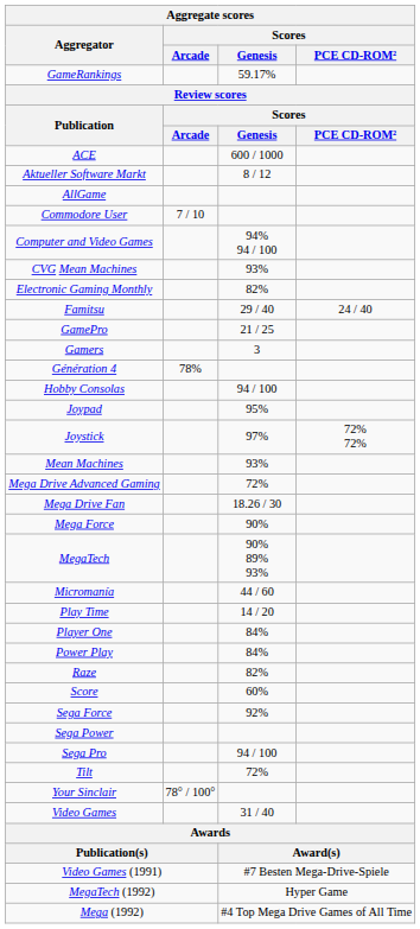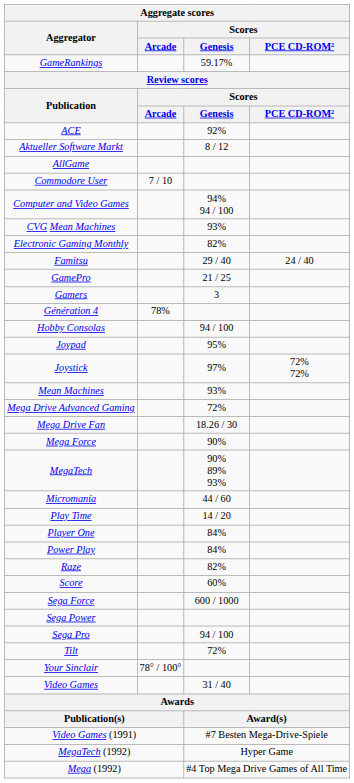 <table class="wikitable" style="float:right; font-size:80%; text-align:center; margin:1em; margin-top:0; padding:0;" cellpadding="0">
 <tr>
 <th colspan=4 style="font-size: 100%">Aggregate scores</th>
 </tr>
 <tr>
 <th rowspan=2>Aggregator</th>
 <th colspan=3>Scores</th>
 </tr>
 <tr>
 <th><a href='#'>Arcade</a></th>
 <th><a href='#'>Genesis</a></th>
 <th><a href='#'>PCE CD-ROM²</a></th>
 </tr>
 <tr>
 <td><em><a href='#'>GameRankings</a></em></td>
 <td></td>
 <td>59.17%</td>
 <td></td>
 </tr>
 <tr>
 <th colspan=4 style="font-size: 100%"><a href='#'>Review scores</a></th>
 </tr>
 <tr>
 <th rowspan=2>Publication</th>
 <th colspan=3>Scores</th>
 </tr>
 <tr>
 <th><a href='#'>Arcade</a></th>
 <th><a href='#'>Genesis</a></th>
 <th><a href='#'>PCE CD-ROM²</a></th>
 </tr>
 <tr>
 <td><em><a href='#'>ACE</a></em></td>
 <td></td>
-<td>600 / 1000</td>
+<td>92%</td>
 <td></td>
 </tr>
 <tr>
 <td><em><a href='#'>Aktueller Software Markt</a></em></td>
 <td></td>
 <td>8 / 12</td>
 <td></td>
 </tr>
 <tr>
 <td><em><a href='#'>AllGame</a></em></td>
 <td></td>
 <td></td>
 <td></td>
 </tr>
 <tr>
 <td><em><a href='#'>Commodore User</a></em></td>
 <td>7 / 10</td>
 <td></td>
 <td></td>
 </tr>
 <tr>
 <td><em><a href='#'>Computer and Video Games</a></em></td>
 <td></td>
 <td>94%<br>94 / 100</td>
 <td></td>
 </tr>
 <tr>
 <td><em><a href='#'>CVG</a> <a href='#'>Mean Machines</a></em></td>
 <td></td>
 <td>93%</td>
 <td></td>
 </tr>
 <tr>
 <td><em><a href='#'>Electronic Gaming Monthly</a></em></td>
 <td></td>
 <td>82%</td>
 <td></td>
 </tr>
 <tr>
 <td><em><a href='#'>Famitsu</a></em></td>
 <td></td>
 <td>29 / 40</td>
 <td>24 / 40</td>
 </tr>
 <tr>
 <td><em><a href='#'>GamePro</a></em></td>
 <td></td>
 <td>21 / 25</td>
 <td></td>
 </tr>
 <tr>
 <td><em><a href='#'>Gamers</a></em></td>
 <td></td>
 <td>3</td>
 <td></td>
 </tr>
 <tr>
 <td><em><a href='#'>Génération 4</a></em></td>
 <td>78%</td>
 <td></td>
 <td></td>
 </tr>
 <tr>
 <td><em><a href='#'>Hobby Consolas</a></em></td>
 <td></td>
 <td>94 / 100</td>
 <td></td>
 </tr>
 <tr>
 <td><em><a href='#'>Joypad</a></em></td>
 <td></td>
 <td>95%</td>
 <td></td>
 </tr>
 <tr>
 <td><em><a href='#'>Joystick</a></em></td>
 <td></td>
 <td>97%</td>
 <td>72%<br>72%</td>
 </tr>
 <tr>
 <td><em><a href='#'>Mean Machines</a></em></td>
 <td></td>
 <td>93%</td>
 <td></td>
 </tr>
 <tr>
 <td><em><a href='#'>Mega Drive Advanced Gaming</a></em></td>
 <td></td>
 <td>72%</td>
 <td></td>
 </tr>
 <tr>
 <td><em><a href='#'>Mega Drive Fan</a></em></td>
 <td></td>
 <td>18.26 / 30</td>
 <td></td>
 </tr>
 <tr>
 <td><em><a href='#'>Mega Force</a></em></td>
 <td></td>
 <td>90%</td>
 <td></td>
 </tr>
 <tr>
 <td><em><a href='#'>MegaTech</a></em></td>
 <td></td>
 <td>90%<br>89%<br>93%</td>
 <td></td>
 </tr>
 <tr>
 <td><em><a href='#'>Micromanía</a></em></td>
 <td></td>
 <td>44 / 60</td>
 <td></td>
 </tr>
 <tr>
 <td><em><a href='#'>Play Time</a></em></td>
 <td></td>
 <td>14 / 20</td>
 <td></td>
 </tr>
 <tr>
 <td><em><a href='#'>Player One</a></em></td>
 <td></td>
 <td>84%</td>
 <td></td>
 </tr>
 <tr>
 <td><em><a href='#'>Power Play</a></em></td>
 <td></td>
 <td>84%</td>
 <td></td>
 </tr>
 <tr>
 <td><em><a href='#'>Raze</a></em></td>
 <td></td>
 <td>82%</td>
 <td></td>
 </tr>
 <tr>
 <td><em><a href='#'>Score</a></em></td>
 <td></td>
 <td>60%</td>
 <td></td>
 </tr>
 <tr>
 <td><em><a href='#'>Sega Force</a></em></td>
 <td></td>
-<td>92%</td>
+<td>600 / 1000</td>
 <td></td>
 </tr>
 <tr>
 <td><em><a href='#'>Sega Power</a></em></td>
 <td></td>
 <td></td>
 <td></td>
 </tr>
 <tr>
 <td><em><a href='#'>Sega Pro</a></em></td>
 <td></td>
 <td>94 / 100</td>
 <td></td>
 </tr>
 <tr>
 <td><em><a href='#'>Tilt</a></em></td>
 <td></td>
 <td>72%</td>
 <td></td>
 </tr>
 <tr>
 <td><em><a href='#'>Your Sinclair</a></em></td>
 <td>78° / 100°</td>
 <td></td>
 <td></td>
 </tr>
 <tr>
 <td><em><a href='#'>Video Games</a></em></td>
 <td></td>
 <td>31 / 40</td>
 <td></td>
 </tr>
 <tr>
 <th colspan=4>Awards</th>
 </tr>
 <tr>
 <th colspan="2">Publication(s)</th>
 <th colspan=3>Award(s)</th>
 </tr>
 <tr>
 <td colspan=2><em><a href='#'>Video Games</a></em> (1991)</td>
 <td colspan=2>#7 Besten Mega-Drive-Spiele</td>
 </tr>
 <tr>
 <td colspan=2><em><a href='#'>MegaTech</a></em> (1992)</td>
 <td colspan=2>Hyper Game</td>
 </tr>
 <tr>
 <td colspan=2><em><a href='#'>Mega</a></em> (1992)</td>
 <td colspan=2>#4 Top Mega Drive Games of All Time</td>
 </tr>
 </table>
